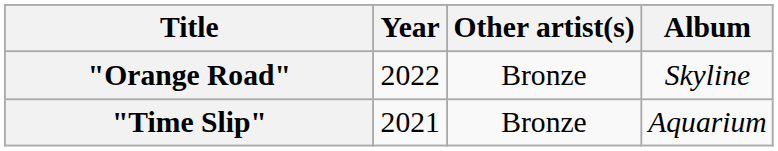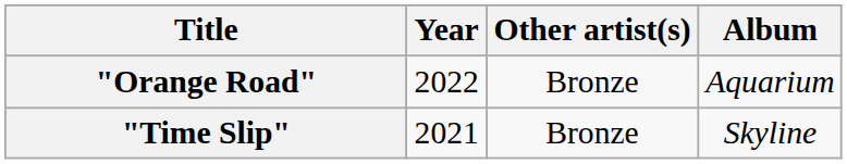 <table class="wikitable plainrowheaders" style="text-align:center;">
 <tr>
 <th scope="col" style="width:12em;">Title</th>
 <th scope="col">Year</th>
 <th scope="col">Other artist(s)</th>
 <th scope="col">Album</th>
 </tr>
 <tr>
 <th scope="row">"Orange Road"</th>
 <td>2022</td>
 <td>Bronze</td>
-<td><em>Skyline</em></td>
+<td><em>Aquarium</em></td>
 </tr>
 <tr>
 <th scope="row">"Time Slip"</th>
 <td>2021</td>
 <td>Bronze</td>
-<td><em>Aquarium</em></td>
+<td><em>Skyline</em></td>
 </tr>
 </table>
